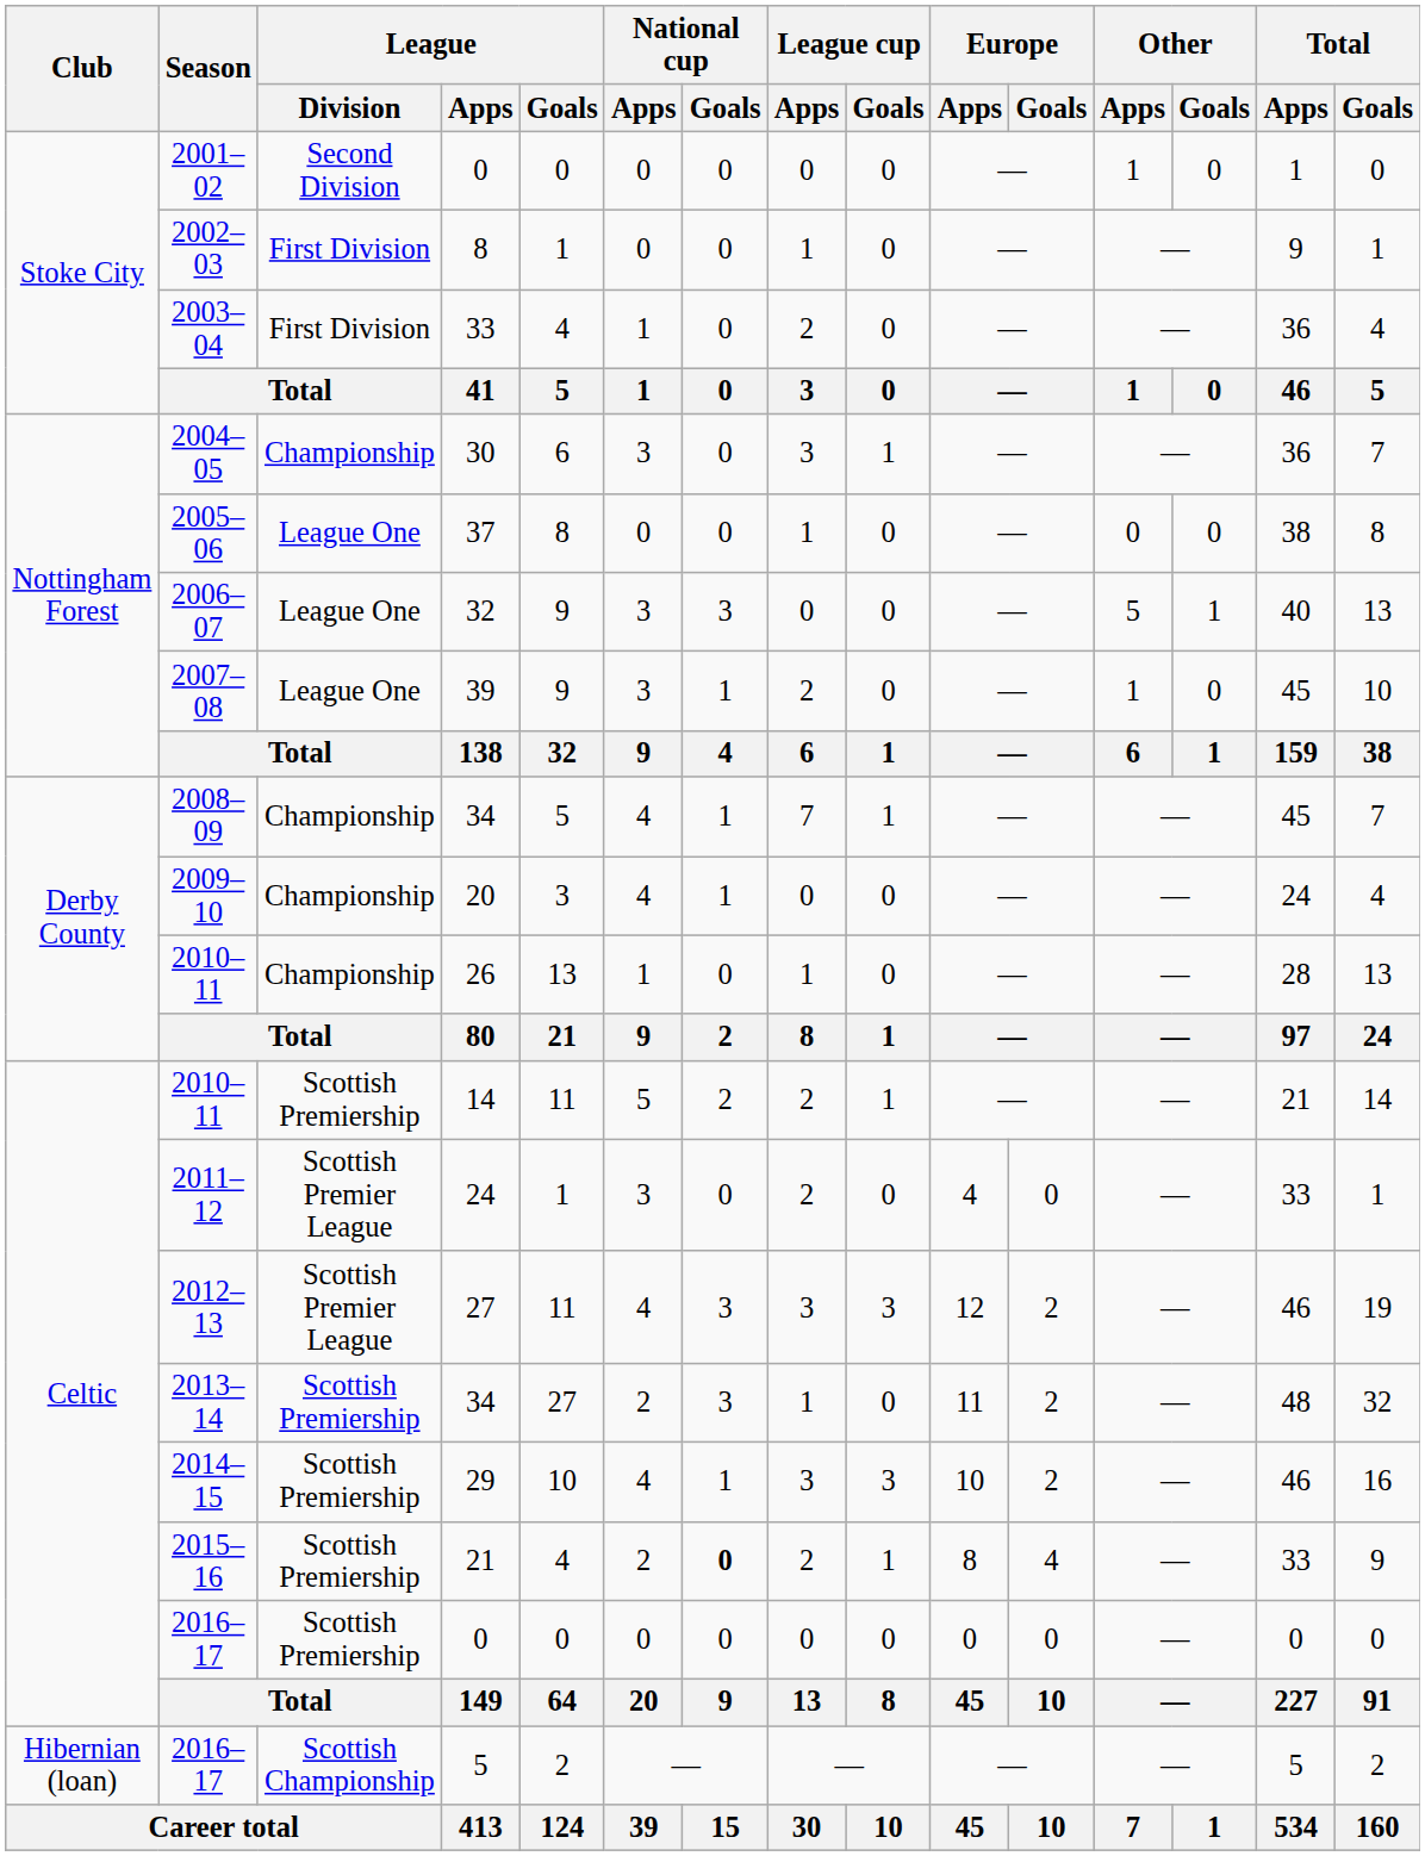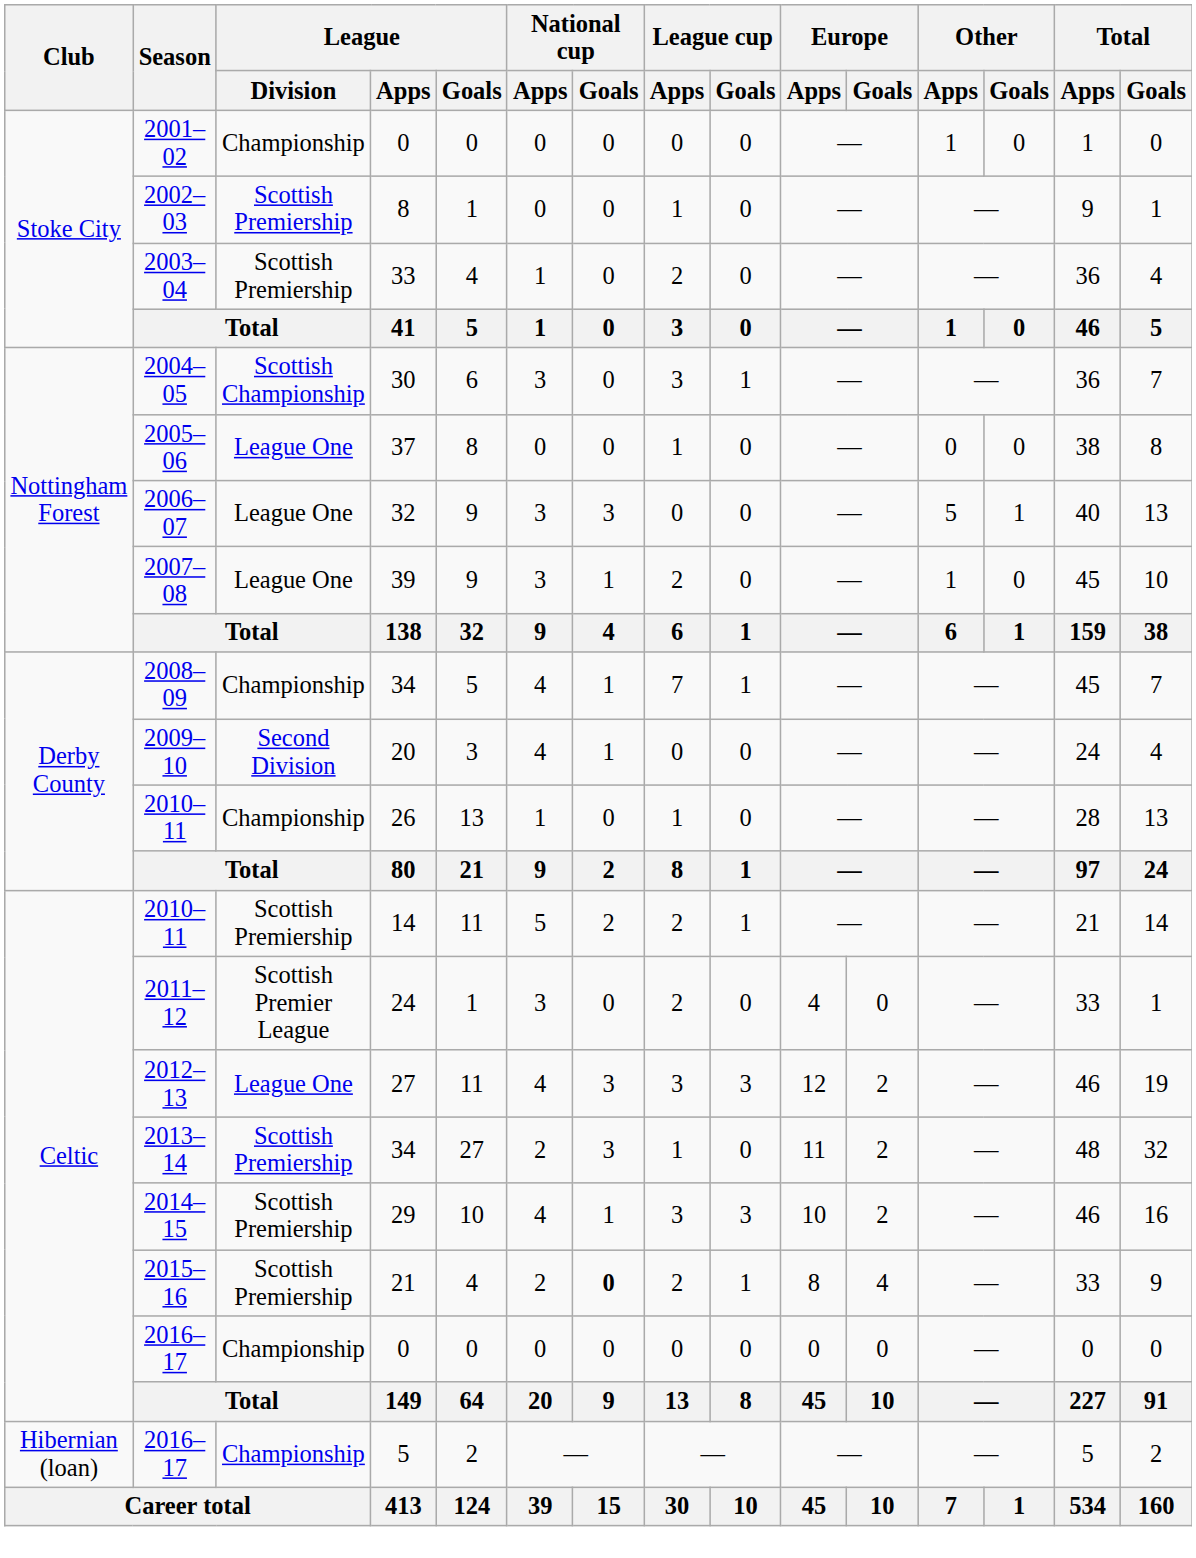 <table class=wikitable style="text-align: center">
 <tr>
 <th rowspan="2">Club</th>
 <th rowspan="2">Season</th>
 <th colspan="3">League</th>
 <th colspan="2">National cup</th>
 <th colspan="2">League cup</th>
 <th colspan="2">Europe</th>
 <th colspan="2">Other</th>
 <th colspan="2">Total</th>
 </tr>
 <tr>
 <th>Division</th>
 <th>Apps</th>
 <th>Goals</th>
 <th>Apps</th>
 <th>Goals</th>
 <th>Apps</th>
 <th>Goals</th>
 <th>Apps</th>
 <th>Goals</th>
 <th>Apps</th>
 <th>Goals</th>
 <th>Apps</th>
 <th>Goals</th>
 </tr>
 <tr>
 <td rowspan="4"><a href='#'>Stoke City</a></td>
 <td><a href='#'>2001–02</a></td>
-<td><a href='#'>Second Division</a></td>
+<td>Championship</td>
 <td>0</td>
 <td>0</td>
 <td>0</td>
 <td>0</td>
 <td>0</td>
 <td>0</td>
 <td colspan="2">—</td>
 <td>1</td>
 <td>0</td>
 <td>1</td>
 <td>0</td>
 </tr>
 <tr>
 <td><a href='#'>2002–03</a></td>
-<td><a href='#'>First Division</a></td>
+<td><a href='#'>Scottish Premiership</a></td>
 <td>8</td>
 <td>1</td>
 <td>0</td>
 <td>0</td>
 <td>1</td>
 <td>0</td>
 <td colspan="2">—</td>
 <td colspan="2">—</td>
 <td>9</td>
 <td>1</td>
 </tr>
 <tr>
 <td><a href='#'>2003–04</a></td>
-<td>First Division</td>
+<td>Scottish Premiership</td>
 <td>33</td>
 <td>4</td>
 <td>1</td>
 <td>0</td>
 <td>2</td>
 <td>0</td>
 <td colspan="2">—</td>
 <td colspan="2">—</td>
 <td>36</td>
 <td>4</td>
 </tr>
 <tr>
 <th colspan="2">Total</th>
 <th>41</th>
 <th>5</th>
 <th>1</th>
 <th>0</th>
 <th>3</th>
 <th>0</th>
 <th colspan="2">—</th>
 <th>1</th>
 <th>0</th>
 <th>46</th>
 <th>5</th>
 </tr>
 <tr>
 <td rowspan="5"><a href='#'>Nottingham Forest</a></td>
 <td><a href='#'>2004–05</a></td>
-<td><a href='#'>Championship</a></td>
+<td><a href='#'>Scottish Championship</a></td>
 <td>30</td>
 <td>6</td>
 <td>3</td>
 <td>0</td>
 <td>3</td>
 <td>1</td>
 <td colspan="2">—</td>
 <td colspan="2">—</td>
 <td>36</td>
 <td>7</td>
 </tr>
 <tr>
 <td><a href='#'>2005–06</a></td>
 <td><a href='#'>League One</a></td>
 <td>37</td>
 <td>8</td>
 <td>0</td>
 <td>0</td>
 <td>1</td>
 <td>0</td>
 <td colspan="2">—</td>
 <td>0</td>
 <td>0</td>
 <td>38</td>
 <td>8</td>
 </tr>
 <tr>
 <td><a href='#'>2006–07</a></td>
 <td>League One</td>
 <td>32</td>
 <td>9</td>
 <td>3</td>
 <td>3</td>
 <td>0</td>
 <td>0</td>
 <td colspan="2">—</td>
 <td>5</td>
 <td>1</td>
 <td>40</td>
 <td>13</td>
 </tr>
 <tr>
 <td><a href='#'>2007–08</a></td>
 <td>League One</td>
 <td>39</td>
 <td>9</td>
 <td>3</td>
 <td>1</td>
 <td>2</td>
 <td>0</td>
 <td colspan="2">—</td>
 <td>1</td>
 <td>0</td>
 <td>45</td>
 <td>10</td>
 </tr>
 <tr>
 <th colspan="2">Total</th>
 <th>138</th>
 <th>32</th>
 <th>9</th>
 <th>4</th>
 <th>6</th>
 <th>1</th>
 <th colspan="2">—</th>
 <th>6</th>
 <th>1</th>
 <th>159</th>
 <th>38</th>
 </tr>
 <tr>
 <td rowspan="4"><a href='#'>Derby County</a></td>
 <td><a href='#'>2008–09</a></td>
 <td>Championship</td>
 <td>34</td>
 <td>5</td>
 <td>4</td>
 <td>1</td>
 <td>7</td>
 <td>1</td>
 <td colspan="2">—</td>
 <td colspan="2">—</td>
 <td>45</td>
 <td>7</td>
 </tr>
 <tr>
 <td><a href='#'>2009–10</a></td>
-<td>Championship</td>
+<td><a href='#'>Second Division</a></td>
 <td>20</td>
 <td>3</td>
 <td>4</td>
 <td>1</td>
 <td>0</td>
 <td>0</td>
 <td colspan="2">—</td>
 <td colspan="2">—</td>
 <td>24</td>
 <td>4</td>
 </tr>
 <tr>
 <td><a href='#'>2010–11</a></td>
 <td>Championship</td>
 <td>26</td>
 <td>13</td>
 <td>1</td>
 <td>0</td>
 <td>1</td>
 <td>0</td>
 <td colspan="2">—</td>
 <td colspan="2">—</td>
 <td>28</td>
 <td>13</td>
 </tr>
 <tr>
 <th colspan="2">Total</th>
 <th>80</th>
 <th>21</th>
 <th>9</th>
 <th>2</th>
 <th>8</th>
 <th>1</th>
 <th colspan="2">—</th>
 <th colspan="2">—</th>
 <th>97</th>
 <th>24</th>
 </tr>
 <tr>
 <td rowspan="8"><a href='#'>Celtic</a></td>
 <td><a href='#'>2010–11</a></td>
 <td>Scottish Premiership</td>
 <td>14</td>
 <td>11</td>
 <td>5</td>
 <td>2</td>
 <td>2</td>
 <td>1</td>
 <td colspan="2">—</td>
 <td colspan="2">—</td>
 <td>21</td>
 <td>14</td>
 </tr>
 <tr>
 <td><a href='#'>2011–12</a></td>
 <td>Scottish Premier League</td>
 <td>24</td>
 <td>1</td>
 <td>3</td>
 <td>0</td>
 <td>2</td>
 <td>0</td>
 <td>4</td>
 <td>0</td>
 <td colspan="2">—</td>
 <td>33</td>
 <td>1</td>
 </tr>
 <tr>
 <td><a href='#'>2012–13</a></td>
-<td>Scottish Premier League</td>
+<td><a href='#'>League One</a></td>
 <td>27</td>
 <td>11</td>
 <td>4</td>
 <td>3</td>
 <td>3</td>
 <td>3</td>
 <td>12</td>
 <td>2</td>
 <td colspan="2">—</td>
 <td>46</td>
 <td>19</td>
 </tr>
 <tr>
 <td><a href='#'>2013–14</a></td>
 <td><a href='#'>Scottish Premiership</a></td>
 <td>34</td>
 <td>27</td>
 <td>2</td>
 <td>3</td>
 <td>1</td>
 <td>0</td>
 <td>11</td>
 <td>2</td>
 <td colspan="2">—</td>
 <td>48</td>
 <td>32</td>
 </tr>
 <tr>
 <td><a href='#'>2014–15</a></td>
 <td>Scottish Premiership</td>
 <td>29</td>
 <td>10</td>
 <td>4</td>
 <td>1</td>
 <td>3</td>
 <td>3</td>
 <td>10</td>
 <td>2</td>
 <td colspan="2">—</td>
 <td>46</td>
 <td>16</td>
 </tr>
 <tr>
 <td><a href='#'>2015–16</a></td>
 <td>Scottish Premiership</td>
 <td>21</td>
 <td>4</td>
 <td>2</td>
 <td><strong>0</strong></td>
 <td>2</td>
 <td>1</td>
 <td>8</td>
 <td>4</td>
 <td colspan="2">—</td>
 <td>33</td>
 <td>9</td>
 </tr>
 <tr>
 <td><a href='#'>2016–17</a></td>
-<td>Scottish Premiership</td>
+<td>Championship</td>
 <td>0</td>
 <td>0</td>
 <td>0</td>
 <td>0</td>
 <td>0</td>
 <td>0</td>
 <td>0</td>
 <td>0</td>
 <td colspan="2">—</td>
 <td>0</td>
 <td>0</td>
 </tr>
 <tr>
 <th colspan="2">Total</th>
 <th>149</th>
 <th>64</th>
 <th>20</th>
 <th>9</th>
 <th>13</th>
 <th>8</th>
 <th>45</th>
 <th>10</th>
 <th colspan="2">—</th>
 <th>227</th>
 <th>91</th>
 </tr>
 <tr>
 <td><a href='#'>Hibernian</a> (loan)</td>
 <td><a href='#'>2016–17</a></td>
-<td><a href='#'>Scottish Championship</a></td>
+<td><a href='#'>Championship</a></td>
 <td>5</td>
 <td>2</td>
 <td colspan="2">—</td>
 <td colspan="2">—</td>
 <td colspan="2">—</td>
 <td colspan="2">—</td>
 <td>5</td>
 <td>2</td>
 </tr>
 <tr>
 <th colspan="3">Career total</th>
 <th>413</th>
 <th>124</th>
 <th>39</th>
 <th>15</th>
 <th>30</th>
 <th>10</th>
 <th>45</th>
 <th>10</th>
 <th>7</th>
 <th>1</th>
 <th>534</th>
 <th>160</th>
 </tr>
 </table>
